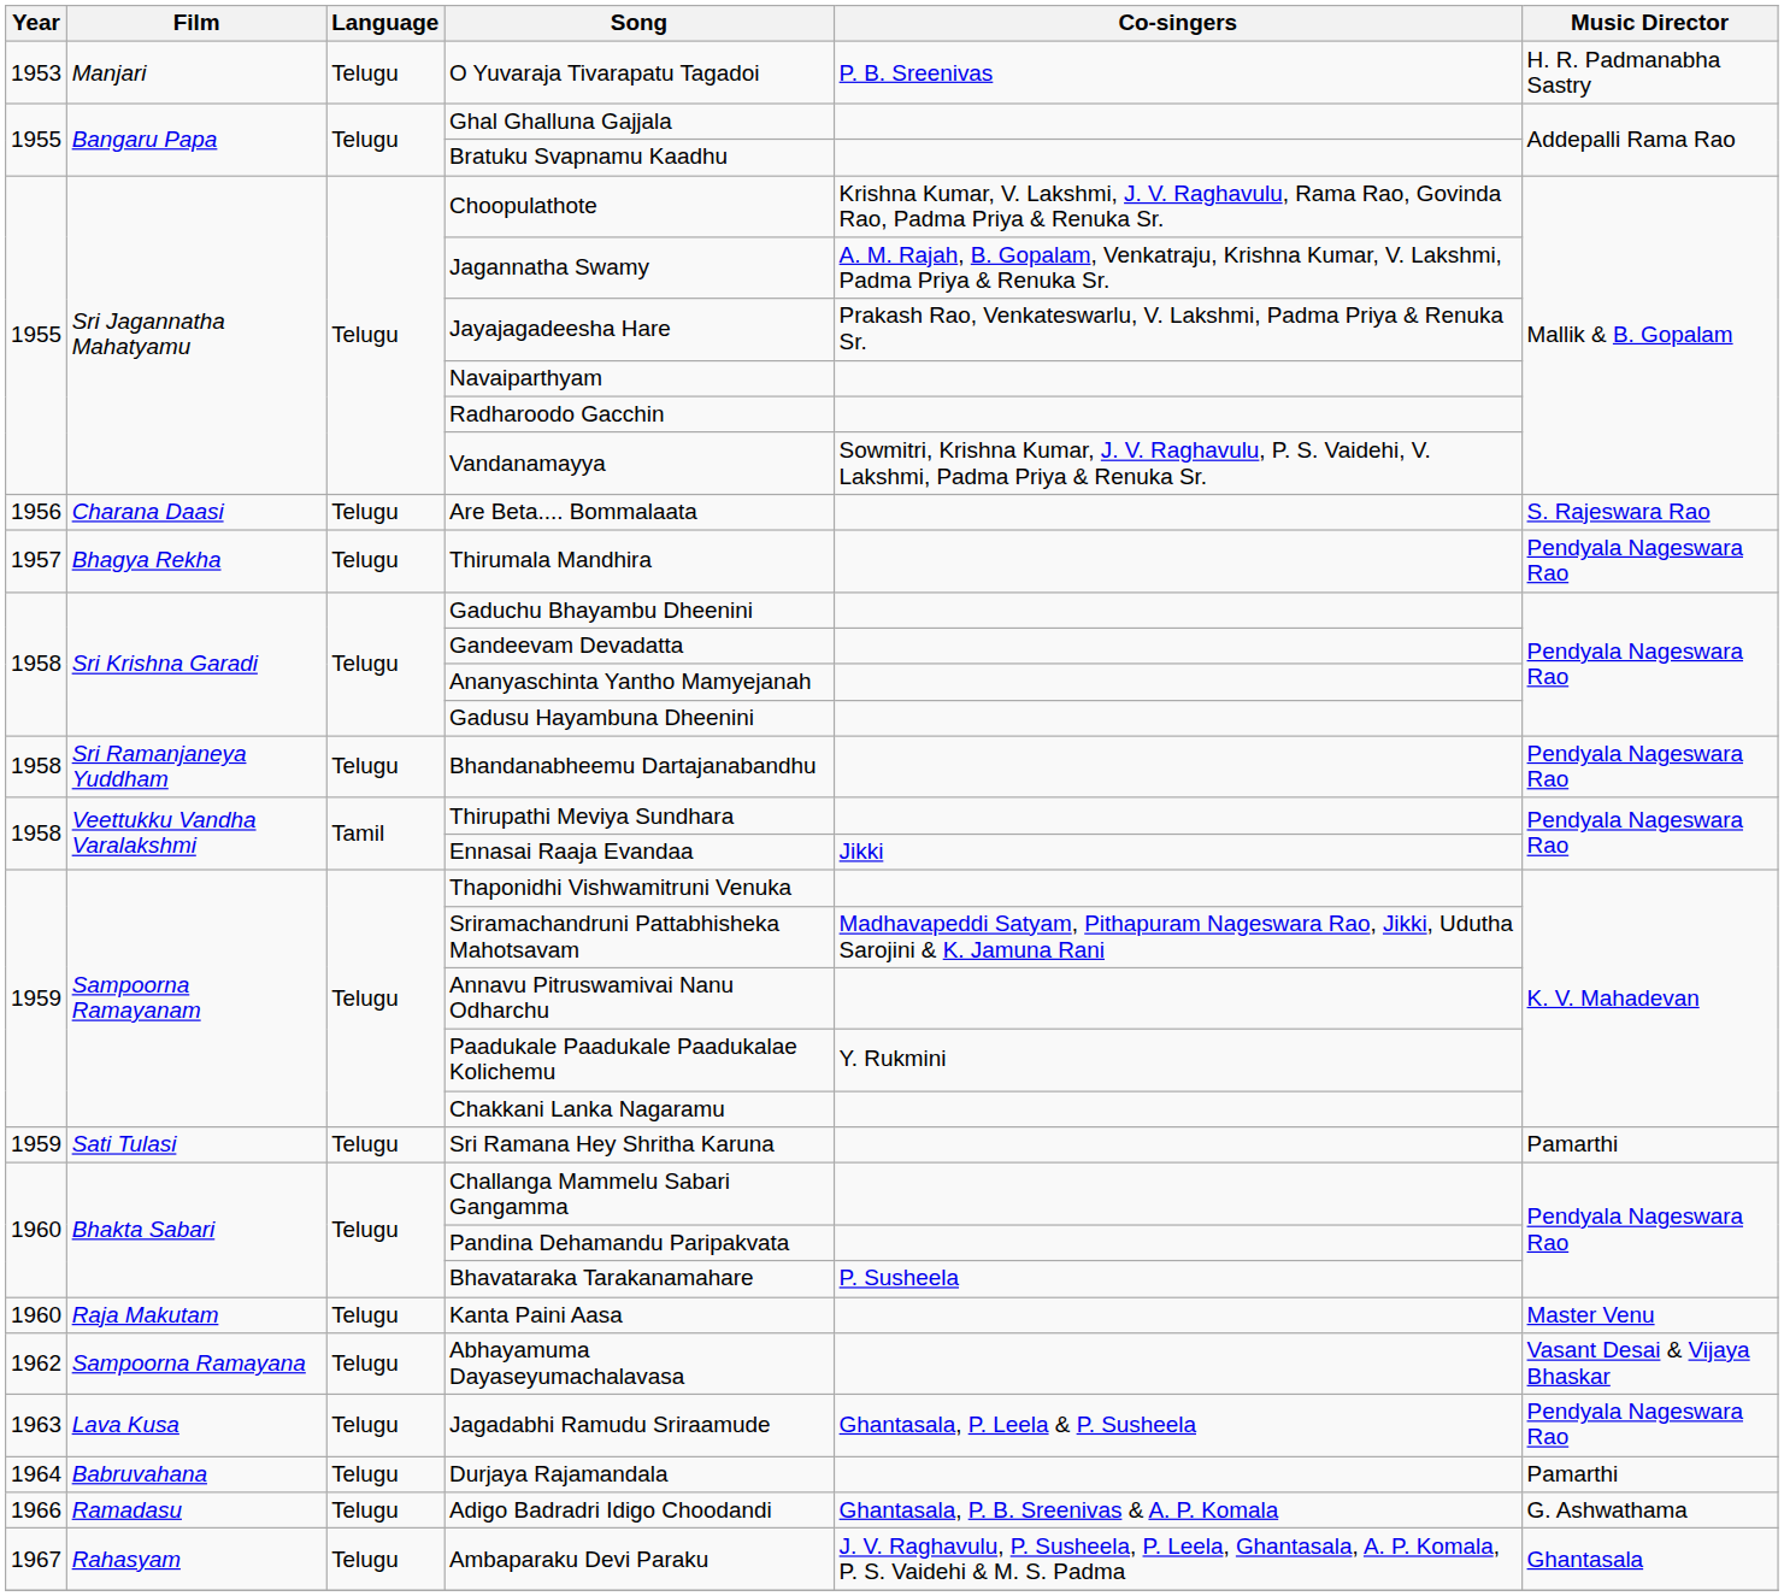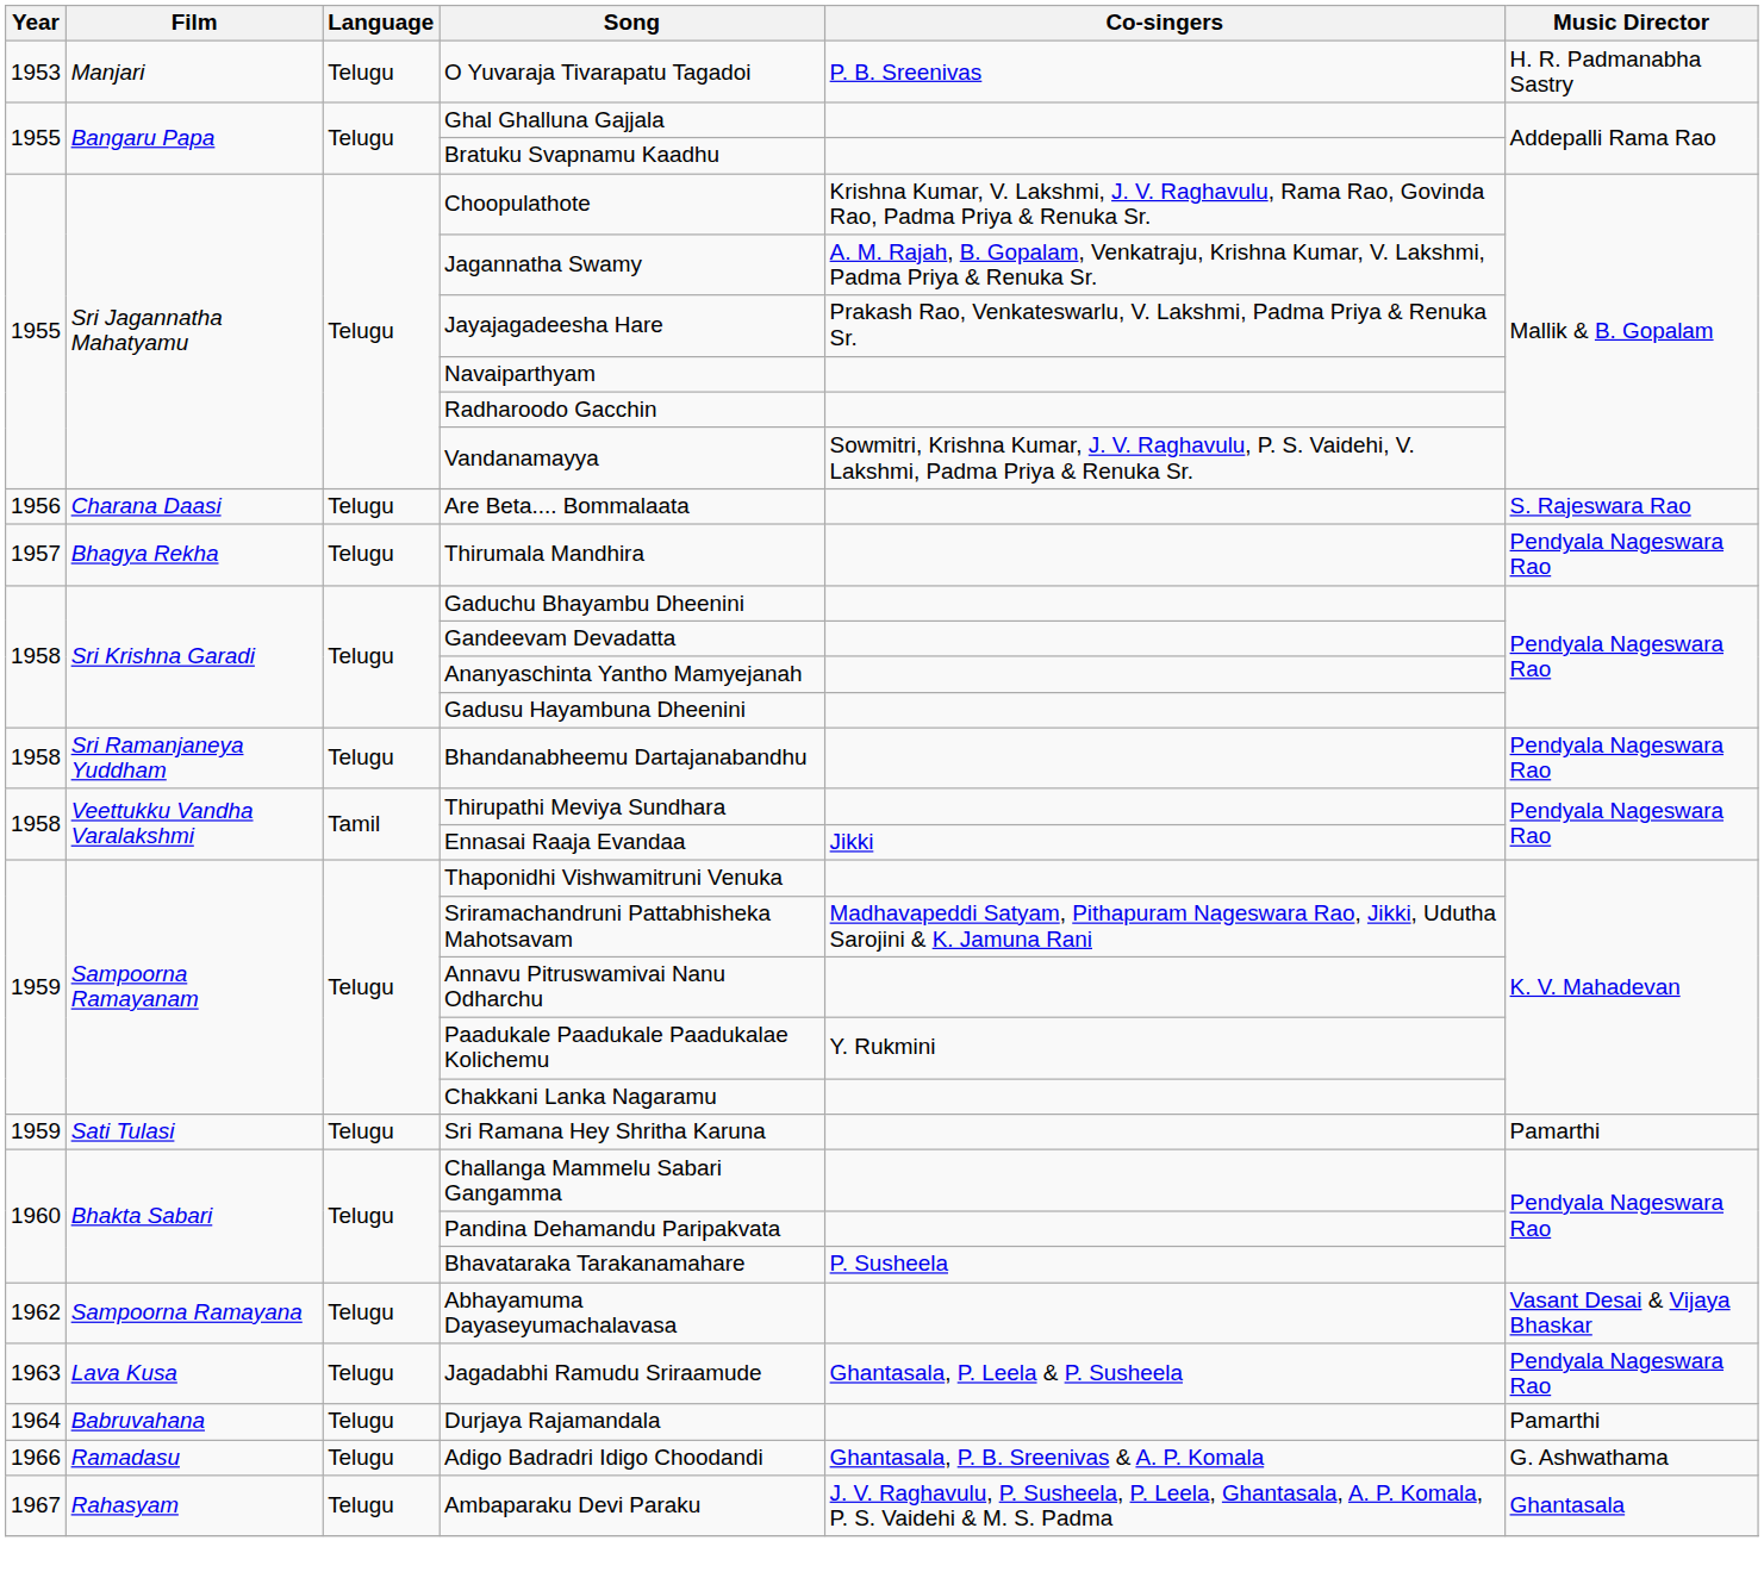 <table class="wikitable sortable">
 <tr>
 <th>Year</th>
 <th>Film</th>
 <th>Language</th>
 <th>Song</th>
 <th>Co-singers</th>
 <th>Music Director</th>
 </tr>
 <tr>
 <td>1953</td>
 <td><em>Manjari</em></td>
 <td>Telugu</td>
 <td>O Yuvaraja Tivarapatu Tagadoi</td>
 <td><a href='#'>P. B. Sreenivas</a></td>
 <td>H. R. Padmanabha Sastry</td>
 </tr>
 <tr>
 <td rowspan=2>1955</td>
 <td rowspan=2><em><a href='#'>Bangaru Papa</a></em></td>
 <td rowspan=2>Telugu</td>
 <td>Ghal Ghalluna Gajjala</td>
 <td></td>
 <td rowspan=2>Addepalli Rama Rao</td>
 </tr>
 <tr>
 <td>Bratuku Svapnamu Kaadhu</td>
 <td></td>
 </tr>
 <tr>
 <td rowspan=6>1955</td>
 <td rowspan=6><em>Sri Jagannatha Mahatyamu</em></td>
 <td rowspan=6>Telugu</td>
 <td>Choopulathote</td>
 <td>Krishna Kumar, V. Lakshmi, <a href='#'>J. V. Raghavulu</a>, Rama Rao, Govinda Rao, Padma Priya & Renuka Sr.</td>
 <td rowspan=6>Mallik & <a href='#'>B. Gopalam</a></td>
 </tr>
 <tr>
 <td>Jagannatha Swamy</td>
 <td><a href='#'>A. M. Rajah</a>, <a href='#'>B. Gopalam</a>, Venkatraju, Krishna Kumar, V. Lakshmi, Padma Priya & Renuka Sr.</td>
 </tr>
 <tr>
 <td>Jayajagadeesha Hare</td>
 <td>Prakash Rao, Venkateswarlu, V. Lakshmi, Padma Priya & Renuka Sr.</td>
 </tr>
 <tr>
 <td>Navaiparthyam</td>
 <td></td>
 </tr>
 <tr>
 <td>Radharoodo Gacchin</td>
 <td></td>
 </tr>
 <tr>
 <td>Vandanamayya</td>
 <td>Sowmitri, Krishna Kumar, <a href='#'>J. V. Raghavulu</a>, P. S. Vaidehi, V. Lakshmi, Padma Priya & Renuka Sr.</td>
 </tr>
 <tr>
 <td>1956</td>
 <td><em><a href='#'>Charana Daasi</a></em></td>
 <td>Telugu</td>
 <td>Are Beta.... Bommalaata</td>
 <td></td>
 <td><a href='#'>S. Rajeswara Rao</a></td>
 </tr>
 <tr>
 <td>1957</td>
 <td><em><a href='#'>Bhagya Rekha</a></em></td>
 <td>Telugu</td>
 <td>Thirumala Mandhira</td>
 <td></td>
 <td><a href='#'>Pendyala Nageswara Rao</a></td>
 </tr>
 <tr>
 <td rowspan=4>1958</td>
 <td rowspan=4><em><a href='#'>Sri Krishna Garadi</a></em></td>
 <td rowspan=4>Telugu</td>
 <td>Gaduchu Bhayambu Dheenini</td>
 <td></td>
 <td rowspan=4><a href='#'>Pendyala Nageswara Rao</a></td>
 </tr>
 <tr>
 <td>Gandeevam Devadatta</td>
 <td></td>
 </tr>
 <tr>
 <td>Ananyaschinta Yantho Mamyejanah</td>
 <td></td>
 </tr>
 <tr>
 <td>Gadusu Hayambuna Dheenini</td>
 <td></td>
 </tr>
 <tr>
 <td>1958</td>
 <td><em><a href='#'>Sri Ramanjaneya Yuddham</a></em></td>
 <td>Telugu</td>
 <td>Bhandanabheemu Dartajanabandhu</td>
 <td></td>
 <td><a href='#'>Pendyala Nageswara Rao</a></td>
 </tr>
 <tr>
 <td rowspan=2>1958</td>
 <td rowspan=2><em><a href='#'>Veettukku Vandha Varalakshmi</a></em></td>
 <td rowspan=2>Tamil</td>
 <td>Thirupathi Meviya Sundhara</td>
 <td></td>
 <td rowspan=2><a href='#'>Pendyala Nageswara Rao</a></td>
 </tr>
 <tr>
 <td>Ennasai Raaja Evandaa</td>
 <td><a href='#'>Jikki</a></td>
 </tr>
 <tr>
 <td rowspan=5>1959</td>
 <td rowspan=5><em><a href='#'>Sampoorna Ramayanam</a></em></td>
 <td rowspan=5>Telugu</td>
 <td>Thaponidhi Vishwamitruni Venuka</td>
 <td></td>
 <td rowspan=5><a href='#'>K. V. Mahadevan</a></td>
 </tr>
 <tr>
 <td>Sriramachandruni Pattabhisheka Mahotsavam</td>
 <td><a href='#'>Madhavapeddi Satyam</a>, <a href='#'>Pithapuram Nageswara Rao</a>, <a href='#'>Jikki</a>, Udutha Sarojini & <a href='#'>K. Jamuna Rani</a></td>
 </tr>
 <tr>
 <td>Annavu Pitruswamivai Nanu Odharchu</td>
 <td></td>
 </tr>
 <tr>
 <td>Paadukale Paadukale Paadukalae Kolichemu</td>
 <td>Y. Rukmini</td>
 </tr>
 <tr>
 <td>Chakkani Lanka Nagaramu</td>
 <td></td>
 </tr>
 <tr>
 <td>1959</td>
 <td><em><a href='#'>Sati Tulasi</a></em></td>
 <td>Telugu</td>
 <td>Sri Ramana Hey Shritha Karuna</td>
 <td></td>
 <td>Pamarthi</td>
 </tr>
 <tr>
 <td rowspan=3>1960</td>
 <td rowspan=3><em><a href='#'>Bhakta Sabari</a></em></td>
 <td rowspan=3>Telugu</td>
 <td>Challanga Mammelu Sabari Gangamma</td>
 <td></td>
 <td rowspan=3><a href='#'>Pendyala Nageswara Rao</a></td>
 </tr>
 <tr>
 <td>Pandina Dehamandu Paripakvata</td>
 <td></td>
 </tr>
 <tr>
 <td>Bhavataraka Tarakanamahare</td>
 <td><a href='#'>P. Susheela</a></td>
 </tr>
 <tr>
-<td>1960</td>
-<td><em><a href='#'>Raja Makutam</a></em></td>
-<td>Telugu</td>
-<td>Kanta Paini Aasa</td>
-<td></td>
-<td><a href='#'>Master Venu</a></td>
-</tr>
-<tr>
 <td>1962</td>
 <td><em><a href='#'>Sampoorna Ramayana</a></em></td>
 <td>Telugu</td>
 <td>Abhayamuma Dayaseyumachalavasa</td>
 <td></td>
 <td><a href='#'>Vasant Desai</a> & <a href='#'>Vijaya Bhaskar</a></td>
 </tr>
 <tr>
 <td>1963</td>
 <td><em><a href='#'>Lava Kusa</a></em></td>
 <td>Telugu</td>
 <td>Jagadabhi Ramudu Sriraamude</td>
 <td><a href='#'>Ghantasala</a>, <a href='#'>P. Leela</a> & <a href='#'>P. Susheela</a></td>
 <td><a href='#'>Pendyala Nageswara Rao</a></td>
 </tr>
 <tr>
 <td>1964</td>
 <td><em><a href='#'>Babruvahana</a></em></td>
 <td>Telugu</td>
 <td>Durjaya Rajamandala</td>
 <td></td>
 <td>Pamarthi</td>
 </tr>
 <tr>
 <td>1966</td>
 <td><em><a href='#'>Ramadasu</a></em></td>
 <td>Telugu</td>
 <td>Adigo Badradri Idigo Choodandi</td>
 <td><a href='#'>Ghantasala</a>, <a href='#'>P. B. Sreenivas</a> & <a href='#'>A. P. Komala</a></td>
 <td>G. Ashwathama</td>
 </tr>
 <tr>
 <td>1967</td>
 <td><em><a href='#'>Rahasyam</a></em></td>
 <td>Telugu</td>
 <td>Ambaparaku Devi Paraku</td>
 <td><a href='#'>J. V. Raghavulu</a>, <a href='#'>P. Susheela</a>, <a href='#'>P. Leela</a>, <a href='#'>Ghantasala</a>, <a href='#'>A. P. Komala</a>, P. S. Vaidehi & M. S. Padma</td>
 <td><a href='#'>Ghantasala</a></td>
 </tr>
 <tr>
 </tr>
 </table>
